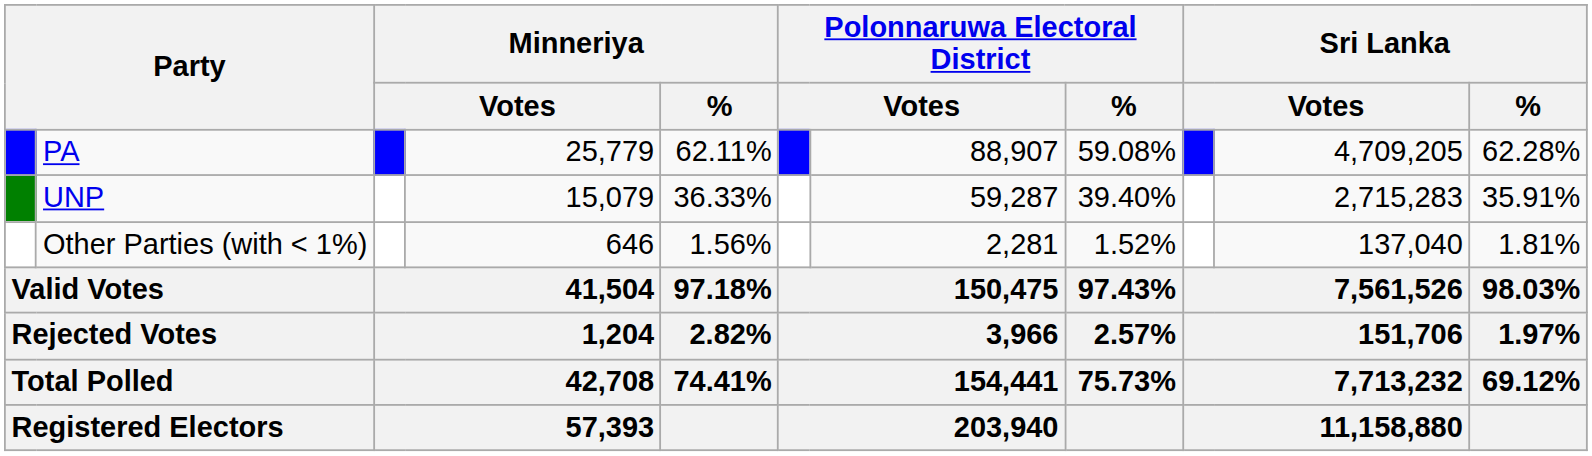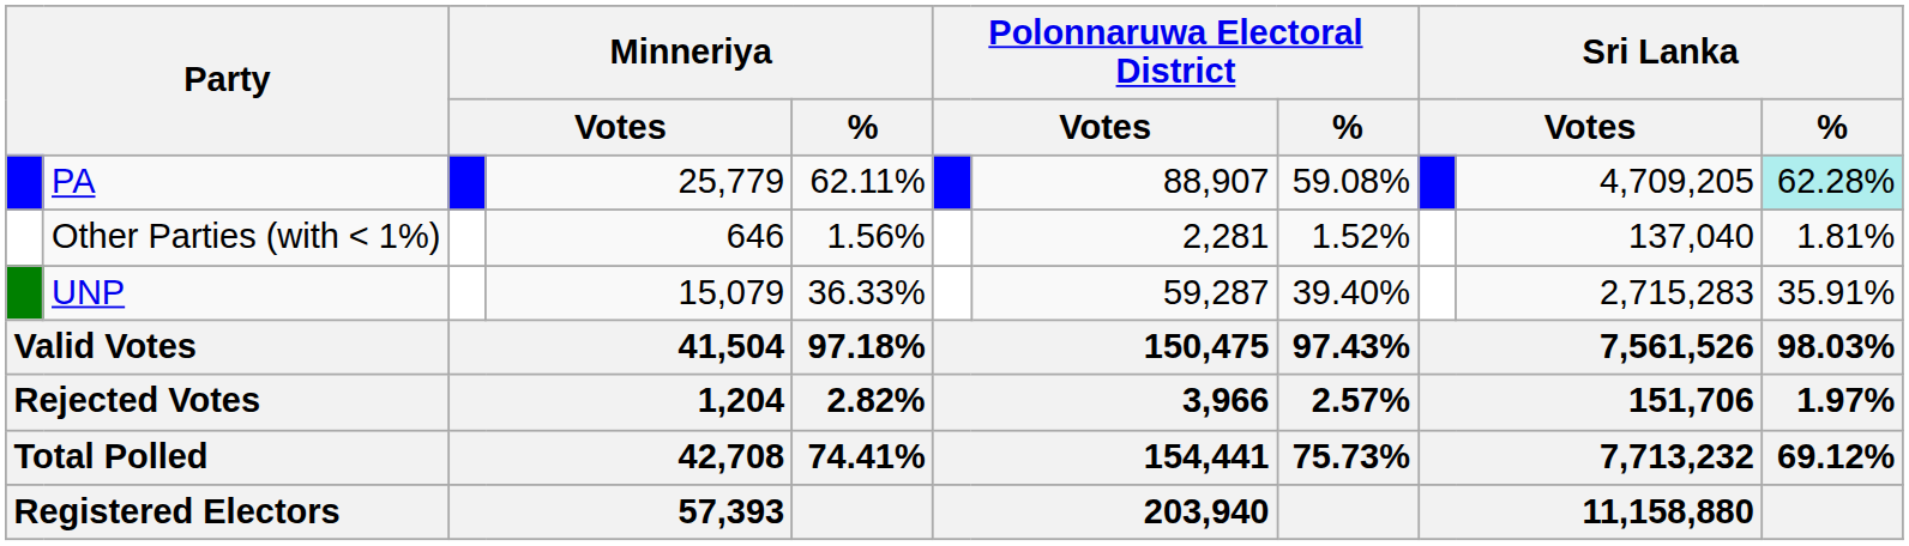 <table class="wikitable">
 <tr>
 <th colspan="2" width="144px"rowspan="2">Party</th>
 <th colspan="3" width="216px">Minneriya</th>
 <th colspan="3" width="216px"><a href='#'>Polonnaruwa Electoral District</a></th>
 <th colspan="3" width="216px">Sri Lanka</th>
 </tr>
 <tr>
 <th colspan="2" width="144px">Votes</th>
 <th>%</th>
 <th colspan="2" width="144px">Votes</th>
 <th>%</th>
 <th colspan="2" width="144px">Votes</th>
 <th>%</th>
 </tr>
 <tr>
 <td style="background-color:blue;" width="10px"></td>
 <td style="text-align:left;"><a href='#'>PA</a></td>
 <td style="background-color:blue;" width="10px"></td>
 <td style="text-align:right;">25,779</td>
 <td style="text-align:right;">62.11%</td>
 <td style="background-color:blue;" width="10px"></td>
 <td style="text-align:right;">88,907</td>
 <td style="text-align:right;">59.08%</td>
 <td style="background-color:blue;" width="10px"></td>
 <td style="text-align:right;">4,709,205</td>
-<td style="text-align:right;">62.28%</td>
+<td style="background: paleturquoise; text-align:right;">62.28%</td>
+</tr>
+<tr>
+<td style="background-color:white;" width="10px"></td>
+<td style="text-align:left;">Other Parties (with < 1%)</td>
+<td style="background-color:white;" width="10px"></td>
+<td style="text-align:right;">646</td>
+<td style="text-align:right;">1.56%</td>
+<td style="background-color:white;" width="10px"></td>
+<td style="text-align:right;">2,281</td>
+<td style="text-align:right;">1.52%</td>
+<td style="background-color:white;" width="10px"></td>
+<td style="text-align:right;">137,040</td>
+<td style="text-align:right;">1.81%</td>
 </tr>
 <tr>
 <td style="background-color:green;" width="10px"></td>
 <td style="text-align:left;"><a href='#'>UNP</a></td>
 <td style="background-color:white;" width="10px"></td>
 <td style="text-align:right;">15,079</td>
 <td style="text-align:right;">36.33%</td>
 <td style="background-color:white;" width="10px"></td>
 <td style="text-align:right;">59,287</td>
 <td style="text-align:right;">39.40%</td>
 <td style="background-color:white;" width="10px"></td>
 <td style="text-align:right;">2,715,283</td>
 <td style="text-align:right;">35.91%</td>
-</tr>
-<tr>
-<td style="background-color:white;" width="10px"></td>
-<td style="text-align:left;">Other Parties (with < 1%)</td>
-<td style="background-color:white;" width="10px"></td>
-<td style="text-align:right;">646</td>
-<td style="text-align:right;">1.56%</td>
-<td style="background-color:white;" width="10px"></td>
-<td style="text-align:right;">2,281</td>
-<td style="text-align:right;">1.52%</td>
-<td style="background-color:white;" width="10px"></td>
-<td style="text-align:right;">137,040</td>
-<td style="text-align:right;">1.81%</td>
 </tr>
 <tr>
 <th colspan="2" width="144px"style="text-align:left;">Valid Votes</th>
 <th style="text-align:right;"colspan="2" width="144px">41,504</th>
 <th style="text-align:right;">97.18%</th>
 <th style="text-align:right;"colspan="2" width="144px">150,475</th>
 <th style="text-align:right;">97.43%</th>
 <th style="text-align:right;"colspan="2" width="144px">7,561,526</th>
 <th style="text-align:right;">98.03%</th>
 </tr>
 <tr>
 <th colspan="2" width="144px"style="text-align:left;">Rejected Votes</th>
 <th style="text-align:right;"colspan="2" width="144px">1,204</th>
 <th style="text-align:right;">2.82%</th>
 <th style="text-align:right;"colspan="2" width="144px">3,966</th>
 <th style="text-align:right;">2.57%</th>
 <th style="text-align:right;"colspan="2" width="144px">151,706</th>
 <th style="text-align:right;">1.97%</th>
 </tr>
 <tr>
 <th colspan="2" width="144px"style="text-align:left;">Total Polled</th>
 <th style="text-align:right;"colspan="2" width="144px">42,708</th>
 <th style="text-align:right;">74.41%</th>
 <th style="text-align:right;"colspan="2" width="144px">154,441</th>
 <th style="text-align:right;">75.73%</th>
 <th style="text-align:right;"colspan="2" width="144px">7,713,232</th>
 <th style="text-align:right;">69.12%</th>
 </tr>
 <tr>
 <th colspan="2" width="144px"style="text-align:left;">Registered Electors</th>
 <th style="text-align:right;"colspan="2" width="144px">57,393</th>
 <th></th>
 <th style="text-align:right;"colspan="2" width="144px">203,940</th>
 <th></th>
 <th style="text-align:right;"colspan="2" width="144px">11,158,880</th>
 <th></th>
 </tr>
 </table>
